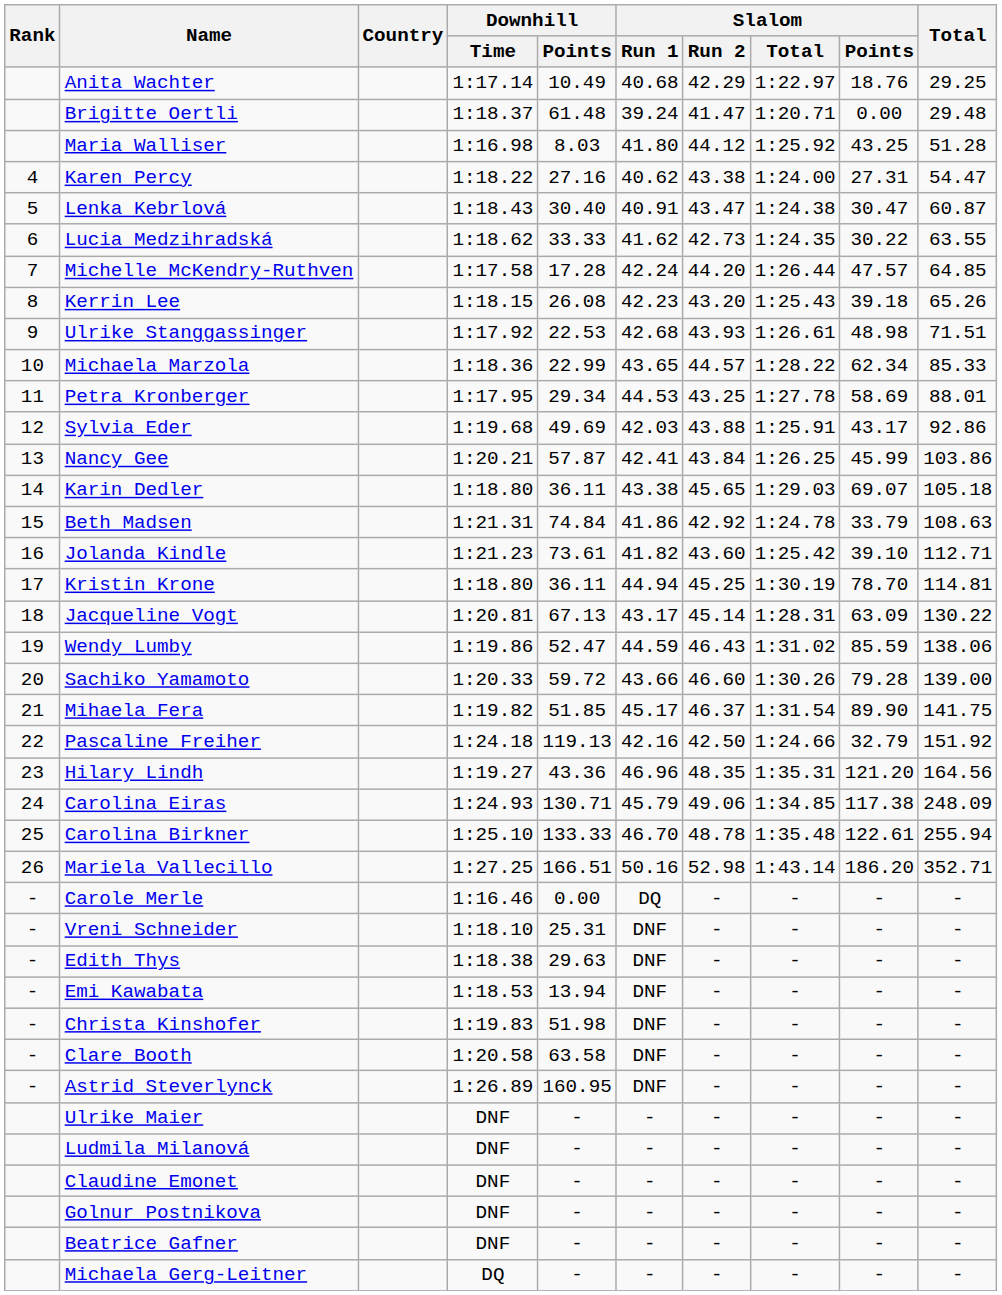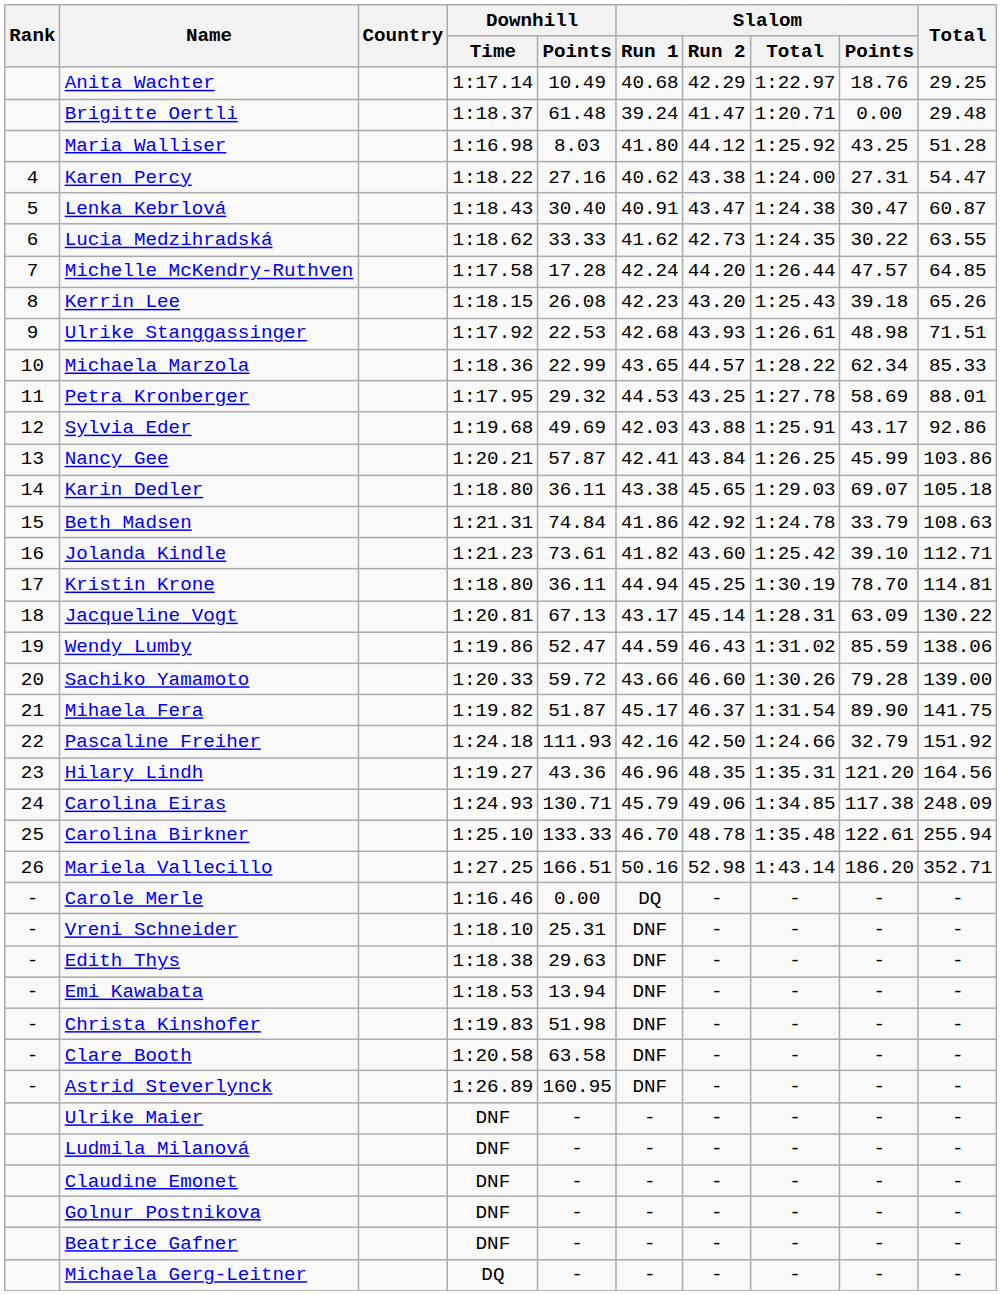 <table class="wikitable sortable" style="text-align:center">
 <tr>
 <th rowspan=2>Rank</th>
 <th rowspan=2>Name</th>
 <th rowspan=2>Country</th>
 <th colspan=2>Downhill</th>
 <th colspan=4>Slalom</th>
 <th rowspan=2>Total</th>
 </tr>
 <tr>
 <th>Time</th>
 <th>Points</th>
 <th>Run 1</th>
 <th>Run 2</th>
 <th>Total</th>
 <th>Points</th>
 </tr>
 <tr>
 <td></td>
 <td align=left><a href='#'>Anita Wachter</a></td>
 <td align=left></td>
 <td>1:17.14</td>
 <td>10.49</td>
 <td>40.68</td>
 <td>42.29</td>
 <td>1:22.97</td>
 <td>18.76</td>
 <td>29.25</td>
 </tr>
 <tr>
 <td></td>
 <td align=left><a href='#'>Brigitte Oertli</a></td>
 <td align=left></td>
 <td>1:18.37</td>
 <td>61.48</td>
 <td>39.24</td>
 <td>41.47</td>
 <td>1:20.71</td>
 <td>0.00</td>
 <td>29.48</td>
 </tr>
 <tr>
 <td></td>
 <td align=left><a href='#'>Maria Walliser</a></td>
 <td align=left></td>
 <td>1:16.98</td>
 <td>8.03</td>
 <td>41.80</td>
 <td>44.12</td>
 <td>1:25.92</td>
 <td>43.25</td>
 <td>51.28</td>
 </tr>
 <tr>
 <td>4</td>
 <td align=left><a href='#'>Karen Percy</a></td>
 <td align=left></td>
 <td>1:18.22</td>
 <td>27.16</td>
 <td>40.62</td>
 <td>43.38</td>
 <td>1:24.00</td>
 <td>27.31</td>
 <td>54.47</td>
 </tr>
 <tr>
 <td>5</td>
 <td align=left><a href='#'>Lenka Kebrlová</a></td>
 <td align=left></td>
 <td>1:18.43</td>
 <td>30.40</td>
 <td>40.91</td>
 <td>43.47</td>
 <td>1:24.38</td>
 <td>30.47</td>
 <td>60.87</td>
 </tr>
 <tr>
 <td>6</td>
 <td align=left><a href='#'>Lucia Medzihradská</a></td>
 <td align=left></td>
 <td>1:18.62</td>
 <td>33.33</td>
 <td>41.62</td>
 <td>42.73</td>
 <td>1:24.35</td>
 <td>30.22</td>
 <td>63.55</td>
 </tr>
 <tr>
 <td>7</td>
 <td align=left><a href='#'>Michelle McKendry-Ruthven</a></td>
 <td align=left></td>
 <td>1:17.58</td>
 <td>17.28</td>
 <td>42.24</td>
 <td>44.20</td>
 <td>1:26.44</td>
 <td>47.57</td>
 <td>64.85</td>
 </tr>
 <tr>
 <td>8</td>
 <td align=left><a href='#'>Kerrin Lee</a></td>
 <td align=left></td>
 <td>1:18.15</td>
 <td>26.08</td>
 <td>42.23</td>
 <td>43.20</td>
 <td>1:25.43</td>
 <td>39.18</td>
 <td>65.26</td>
 </tr>
 <tr>
 <td>9</td>
 <td align=left><a href='#'>Ulrike Stanggassinger</a></td>
 <td align=left></td>
 <td>1:17.92</td>
 <td>22.53</td>
 <td>42.68</td>
 <td>43.93</td>
 <td>1:26.61</td>
 <td>48.98</td>
 <td>71.51</td>
 </tr>
 <tr>
 <td>10</td>
 <td align=left><a href='#'>Michaela Marzola</a></td>
 <td align=left></td>
 <td>1:18.36</td>
 <td>22.99</td>
 <td>43.65</td>
 <td>44.57</td>
 <td>1:28.22</td>
 <td>62.34</td>
 <td>85.33</td>
 </tr>
 <tr>
 <td>11</td>
 <td align=left><a href='#'>Petra Kronberger</a></td>
 <td align=left></td>
 <td>1:17.95</td>
-<td>29.34</td>
+<td>29.32</td>
 <td>44.53</td>
 <td>43.25</td>
 <td>1:27.78</td>
 <td>58.69</td>
 <td>88.01</td>
 </tr>
 <tr>
 <td>12</td>
 <td align=left><a href='#'>Sylvia Eder</a></td>
 <td align=left></td>
 <td>1:19.68</td>
 <td>49.69</td>
 <td>42.03</td>
 <td>43.88</td>
 <td>1:25.91</td>
 <td>43.17</td>
 <td>92.86</td>
 </tr>
 <tr>
 <td>13</td>
 <td align=left><a href='#'>Nancy Gee</a></td>
 <td align=left></td>
 <td>1:20.21</td>
 <td>57.87</td>
 <td>42.41</td>
 <td>43.84</td>
 <td>1:26.25</td>
 <td>45.99</td>
 <td>103.86</td>
 </tr>
 <tr>
 <td>14</td>
 <td align=left><a href='#'>Karin Dedler</a></td>
 <td align=left></td>
 <td>1:18.80</td>
 <td>36.11</td>
 <td>43.38</td>
 <td>45.65</td>
 <td>1:29.03</td>
 <td>69.07</td>
 <td>105.18</td>
 </tr>
 <tr>
 <td>15</td>
 <td align=left><a href='#'>Beth Madsen</a></td>
 <td align=left></td>
 <td>1:21.31</td>
 <td>74.84</td>
 <td>41.86</td>
 <td>42.92</td>
 <td>1:24.78</td>
 <td>33.79</td>
 <td>108.63</td>
 </tr>
 <tr>
 <td>16</td>
 <td align=left><a href='#'>Jolanda Kindle</a></td>
 <td align=left></td>
 <td>1:21.23</td>
 <td>73.61</td>
 <td>41.82</td>
 <td>43.60</td>
 <td>1:25.42</td>
 <td>39.10</td>
 <td>112.71</td>
 </tr>
 <tr>
 <td>17</td>
 <td align=left><a href='#'>Kristin Krone</a></td>
 <td align=left></td>
 <td>1:18.80</td>
 <td>36.11</td>
 <td>44.94</td>
 <td>45.25</td>
 <td>1:30.19</td>
 <td>78.70</td>
 <td>114.81</td>
 </tr>
 <tr>
 <td>18</td>
 <td align=left><a href='#'>Jacqueline Vogt</a></td>
 <td align=left></td>
 <td>1:20.81</td>
 <td>67.13</td>
 <td>43.17</td>
 <td>45.14</td>
 <td>1:28.31</td>
 <td>63.09</td>
 <td>130.22</td>
 </tr>
 <tr>
 <td>19</td>
 <td align=left><a href='#'>Wendy Lumby</a></td>
 <td align=left></td>
 <td>1:19.86</td>
 <td>52.47</td>
 <td>44.59</td>
 <td>46.43</td>
 <td>1:31.02</td>
 <td>85.59</td>
 <td>138.06</td>
 </tr>
 <tr>
 <td>20</td>
 <td align=left><a href='#'>Sachiko Yamamoto</a></td>
 <td align=left></td>
 <td>1:20.33</td>
 <td>59.72</td>
 <td>43.66</td>
 <td>46.60</td>
 <td>1:30.26</td>
 <td>79.28</td>
 <td>139.00</td>
 </tr>
 <tr>
 <td>21</td>
 <td align=left><a href='#'>Mihaela Fera</a></td>
 <td align=left></td>
 <td>1:19.82</td>
-<td>51.85</td>
+<td>51.87</td>
 <td>45.17</td>
 <td>46.37</td>
 <td>1:31.54</td>
 <td>89.90</td>
 <td>141.75</td>
 </tr>
 <tr>
 <td>22</td>
 <td align=left><a href='#'>Pascaline Freiher</a></td>
 <td align=left></td>
 <td>1:24.18</td>
-<td>119.13</td>
+<td>111.93</td>
 <td>42.16</td>
 <td>42.50</td>
 <td>1:24.66</td>
 <td>32.79</td>
 <td>151.92</td>
 </tr>
 <tr>
 <td>23</td>
 <td align=left><a href='#'>Hilary Lindh</a></td>
 <td align=left></td>
 <td>1:19.27</td>
 <td>43.36</td>
 <td>46.96</td>
 <td>48.35</td>
 <td>1:35.31</td>
 <td>121.20</td>
 <td>164.56</td>
 </tr>
 <tr>
 <td>24</td>
 <td align=left><a href='#'>Carolina Eiras</a></td>
 <td align=left></td>
 <td>1:24.93</td>
 <td>130.71</td>
 <td>45.79</td>
 <td>49.06</td>
 <td>1:34.85</td>
 <td>117.38</td>
 <td>248.09</td>
 </tr>
 <tr>
 <td>25</td>
 <td align=left><a href='#'>Carolina Birkner</a></td>
 <td align=left></td>
 <td>1:25.10</td>
 <td>133.33</td>
 <td>46.70</td>
 <td>48.78</td>
 <td>1:35.48</td>
 <td>122.61</td>
 <td>255.94</td>
 </tr>
 <tr>
 <td>26</td>
 <td align=left><a href='#'>Mariela Vallecillo</a></td>
 <td align=left></td>
 <td>1:27.25</td>
 <td>166.51</td>
 <td>50.16</td>
 <td>52.98</td>
 <td>1:43.14</td>
 <td>186.20</td>
 <td>352.71</td>
 </tr>
 <tr>
 <td>-</td>
 <td align=left><a href='#'>Carole Merle</a></td>
 <td align=left></td>
 <td>1:16.46</td>
 <td>0.00</td>
 <td>DQ</td>
 <td>-</td>
 <td>-</td>
 <td>-</td>
 <td>-</td>
 </tr>
 <tr>
 <td>-</td>
 <td align=left><a href='#'>Vreni Schneider</a></td>
 <td align=left></td>
 <td>1:18.10</td>
 <td>25.31</td>
 <td>DNF</td>
 <td>-</td>
 <td>-</td>
 <td>-</td>
 <td>-</td>
 </tr>
 <tr>
 <td>-</td>
 <td align=left><a href='#'>Edith Thys</a></td>
 <td align=left></td>
 <td>1:18.38</td>
 <td>29.63</td>
 <td>DNF</td>
 <td>-</td>
 <td>-</td>
 <td>-</td>
 <td>-</td>
 </tr>
 <tr>
 <td>-</td>
 <td align=left><a href='#'>Emi Kawabata</a></td>
 <td align=left></td>
 <td>1:18.53</td>
 <td>13.94</td>
 <td>DNF</td>
 <td>-</td>
 <td>-</td>
 <td>-</td>
 <td>-</td>
 </tr>
 <tr>
 <td>-</td>
 <td align=left><a href='#'>Christa Kinshofer</a></td>
 <td align=left></td>
 <td>1:19.83</td>
 <td>51.98</td>
 <td>DNF</td>
 <td>-</td>
 <td>-</td>
 <td>-</td>
 <td>-</td>
 </tr>
 <tr>
 <td>-</td>
 <td align=left><a href='#'>Clare Booth</a></td>
 <td align=left></td>
 <td>1:20.58</td>
 <td>63.58</td>
 <td>DNF</td>
 <td>-</td>
 <td>-</td>
 <td>-</td>
 <td>-</td>
 </tr>
 <tr>
 <td>-</td>
 <td align=left><a href='#'>Astrid Steverlynck</a></td>
 <td align=left></td>
 <td>1:26.89</td>
 <td>160.95</td>
 <td>DNF</td>
 <td>-</td>
 <td>-</td>
 <td>-</td>
 <td>-</td>
 </tr>
 <tr>
 <td></td>
 <td align=left><a href='#'>Ulrike Maier</a></td>
 <td align=left></td>
 <td>DNF</td>
 <td>-</td>
 <td>-</td>
 <td>-</td>
 <td>-</td>
 <td>-</td>
 <td>-</td>
 </tr>
 <tr>
 <td></td>
 <td align=left><a href='#'>Ludmila Milanová</a></td>
 <td align=left></td>
 <td>DNF</td>
 <td>-</td>
 <td>-</td>
 <td>-</td>
 <td>-</td>
 <td>-</td>
 <td>-</td>
 </tr>
 <tr>
 <td></td>
 <td align=left><a href='#'>Claudine Emonet</a></td>
 <td align=left></td>
 <td>DNF</td>
 <td>-</td>
 <td>-</td>
 <td>-</td>
 <td>-</td>
 <td>-</td>
 <td>-</td>
 </tr>
 <tr>
 <td></td>
 <td align=left><a href='#'>Golnur Postnikova</a></td>
 <td align=left></td>
 <td>DNF</td>
 <td>-</td>
 <td>-</td>
 <td>-</td>
 <td>-</td>
 <td>-</td>
 <td>-</td>
 </tr>
 <tr>
 <td></td>
 <td align=left><a href='#'>Beatrice Gafner</a></td>
 <td align=left></td>
 <td>DNF</td>
 <td>-</td>
 <td>-</td>
 <td>-</td>
 <td>-</td>
 <td>-</td>
 <td>-</td>
 </tr>
 <tr>
 <td></td>
 <td align=left><a href='#'>Michaela Gerg-Leitner</a></td>
 <td align=left></td>
 <td>DQ</td>
 <td>-</td>
 <td>-</td>
 <td>-</td>
 <td>-</td>
 <td>-</td>
 <td>-</td>
 </tr>
 </table>
